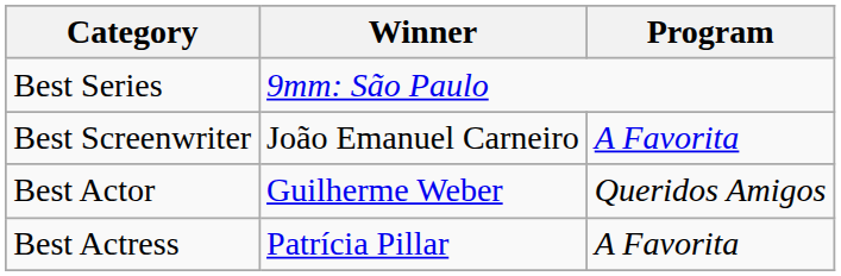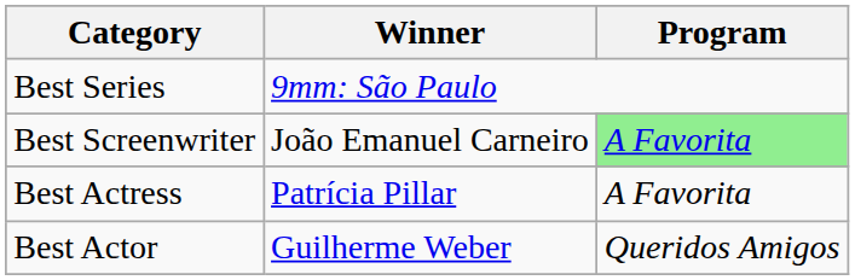 <table class="wikitable">
 <tr>
 <th>Category</th>
 <th>Winner</th>
 <th>Program</th>
 </tr>
 <tr>
 <td>Best Series</td>
 <td colspan="2"><em><a href='#'>9mm: São Paulo</a></em></td>
 </tr>
 <tr>
 <td>Best Screenwriter</td>
 <td>João Emanuel Carneiro</td>
-<td><em><a href='#'>A Favorita</a></em></td>
+<td style="background: lightgreen;"><em><a href='#'>A Favorita</a></em></td>
+</tr>
+<tr>
+<td>Best Actress</td>
+<td><a href='#'>Patrícia Pillar</a></td>
+<td><em>A Favorita</em></td>
 </tr>
 <tr>
 <td>Best Actor</td>
 <td><a href='#'>Guilherme Weber</a></td>
 <td><em>Queridos Amigos</em></td>
 </tr>
-<tr>
-<td>Best Actress</td>
-<td><a href='#'>Patrícia Pillar</a></td>
-<td><em>A Favorita</em></td>
-</tr>
 </table>
